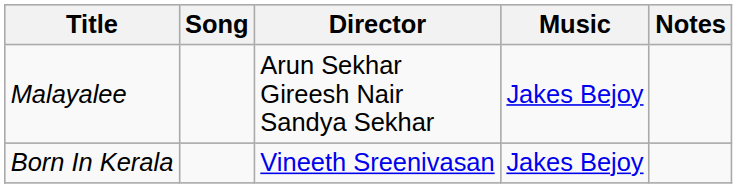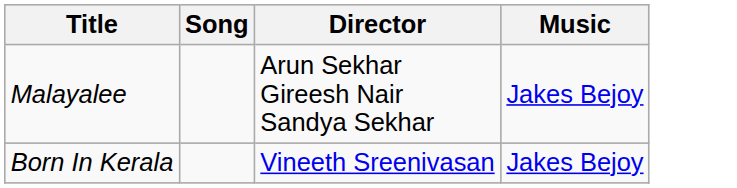 <table class="sortable wikitable">
 <tr>
 <th>Title</th>
 <th>Song</th>
 <th>Director</th>
 <th>Music</th>
-<th>Notes</th>
 </tr>
 <tr>
 <td><em>Malayalee</em></td>
 <td></td>
 <td>Arun Sekhar<br> Gireesh Nair<br>Sandya Sekhar</td>
 <td><a href='#'>Jakes Bejoy</a></td>
-<td></td>
 </tr>
 <tr>
 <td><em>Born In Kerala</em></td>
 <td></td>
 <td><a href='#'>Vineeth Sreenivasan</a></td>
 <td><a href='#'>Jakes Bejoy</a></td>
-<td></td>
 </tr>
 </table>
